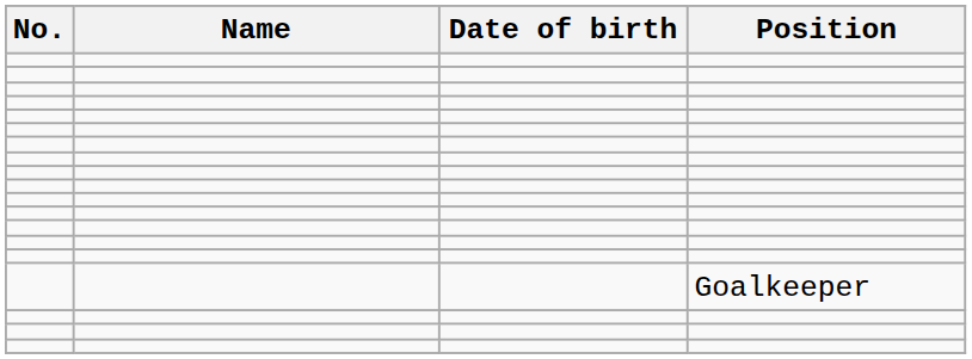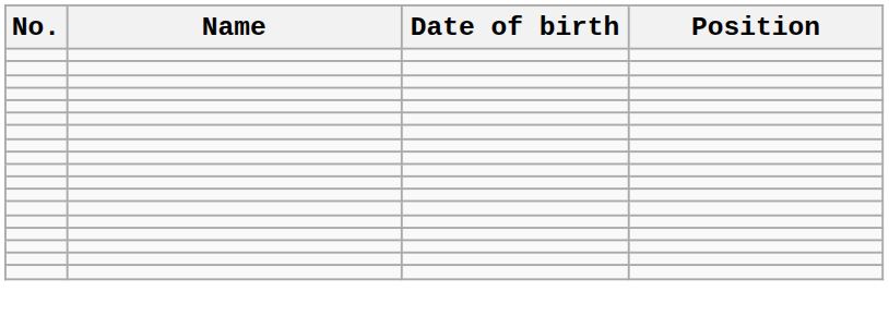 <table class="wikitable sortable" style=font-size:100%; text-align:center;>
 <tr>
 <th>No.</th>
 <th style=width:12em>Name</th>
 <th style=width:8em>Date of birth</th>
 <th style=width:9em>Position</th>
 </tr>
 <tr>
 <td></td>
 <td align=left></td>
 <td align=right></td>
 <td></td>
 </tr>
 <tr>
 <td></td>
 <td align=left></td>
 <td align=right></td>
 <td></td>
 </tr>
 <tr>
 <td></td>
 <td align=left></td>
 <td align=right></td>
 <td></td>
 </tr>
 <tr>
 <td></td>
 <td align=left></td>
 <td align=right></td>
 <td></td>
 </tr>
 <tr>
 <td></td>
 <td align=left></td>
 <td align=right></td>
 <td></td>
 </tr>
 <tr>
 <td></td>
 <td align=left></td>
 <td align=right></td>
 <td></td>
 </tr>
 <tr>
 <td></td>
 <td align=left></td>
 <td align=right></td>
 <td></td>
 </tr>
 <tr>
 <td></td>
 <td align=left></td>
 <td align=right></td>
 <td></td>
 </tr>
 <tr>
 <td></td>
 <td align=left></td>
 <td align=right></td>
 <td></td>
 </tr>
 <tr>
 <td></td>
 <td align=left></td>
 <td align=right></td>
 <td></td>
 </tr>
 <tr>
 <td></td>
 <td align=left></td>
 <td align=right></td>
 <td></td>
 </tr>
 <tr>
 <td></td>
 <td align=left></td>
 <td align=right></td>
 <td></td>
 </tr>
 <tr>
 <td></td>
 <td align=left></td>
 <td align=right></td>
 <td></td>
 </tr>
 <tr>
 <td></td>
 <td align=left></td>
 <td align=right></td>
 <td></td>
 </tr>
 <tr>
 <td></td>
 <td align=left></td>
 <td align=right></td>
 <td></td>
 </tr>
 <tr>
 <td></td>
 <td align=left></td>
 <td align=right></td>
-<td>Goalkeeper</td>
-</tr>
-<tr>
-<td></td>
-<td align=left></td>
-<td align=right></td>
 <td></td>
 </tr>
 <tr>
 <td></td>
 <td align=left></td>
 <td align=right></td>
 <td></td>
 </tr>
 <tr>
 <td></td>
 <td align=left></td>
 <td align=right></td>
 <td></td>
 </tr>
 </table>
